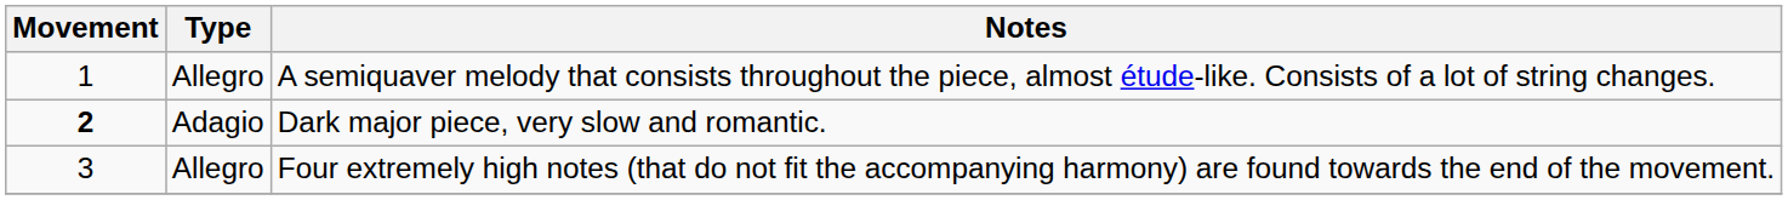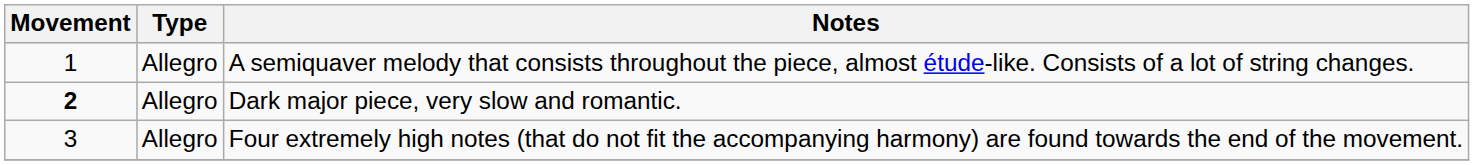 <table class="wikitable" border="1">
 <tr>
 <th bgcolor=ececec>Movement</th>
 <th bgcolor=ececec>Type</th>
 <th bgcolor=ececec>Notes</th>
 </tr>
 <tr>
 <td align=center>1</td>
 <td>Allegro</td>
 <td>A semiquaver melody that consists throughout the piece, almost <a href='#'>étude</a>-like. Consists of a lot of string changes.</td>
 </tr>
 <tr>
 <td align=center><strong>2</strong></td>
-<td>Adagio</td>
+<td>Allegro</td>
 <td>Dark major piece, very slow and romantic.</td>
 </tr>
 <tr>
 <td align=center>3</td>
 <td>Allegro</td>
 <td>Four extremely high notes (that do not fit the accompanying harmony) are found towards the end of the movement.</td>
 </tr>
 <tr>
 </tr>
 </table>
